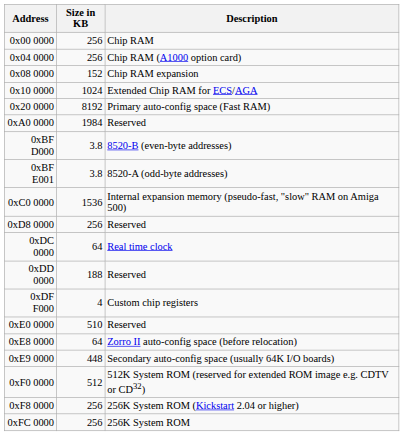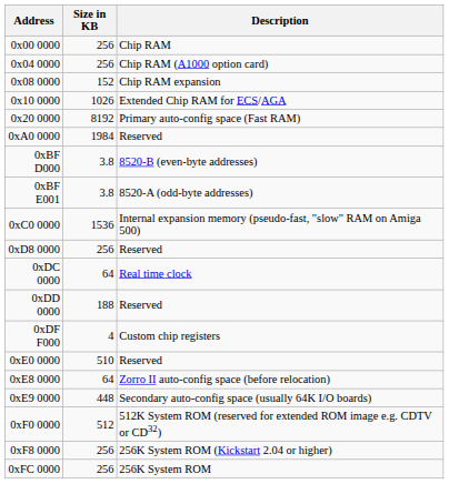 <table class="wikitable">
 <tr>
 <th>Address</th>
 <th>Size in KB</th>
 <th>Description</th>
 </tr>
 <tr>
 <td align="right">0x00 0000 </td>
 <td align="right">256</td>
 <td>Chip RAM</td>
 </tr>
 <tr>
 <td align="right">0x04 0000 </td>
 <td align="right">256</td>
 <td>Chip RAM (<a href='#'>A1000</a> option card)</td>
 </tr>
 <tr>
 <td align="right">0x08 0000 </td>
 <td align="right">152</td>
 <td>Chip RAM expansion</td>
 </tr>
 <tr>
 <td align="right">0x10 0000 </td>
-<td align="right">1024</td>
+<td align="right">1026</td>
 <td>Extended Chip RAM for <a href='#'>ECS</a>/<a href='#'>AGA</a></td>
 </tr>
 <tr>
 <td align="right">0x20 0000 </td>
 <td align="right">8192</td>
 <td>Primary auto-config space (Fast RAM)</td>
 </tr>
 <tr>
 <td align="right">0xA0 0000 </td>
 <td align="right">1984</td>
 <td>Reserved</td>
 </tr>
 <tr>
 <td align="right">0xBF D000 </td>
 <td align="right">3.8</td>
 <td><a href='#'>8520-B</a> (even-byte addresses)</td>
 </tr>
 <tr>
 <td align="right">0xBF E001 </td>
 <td align="right">3.8</td>
 <td>8520-A (odd-byte addresses)</td>
 </tr>
 <tr>
 <td align="right">0xC0 0000 </td>
 <td align="right">1536</td>
 <td>Internal expansion memory (pseudo-fast, "slow" RAM on Amiga 500)</td>
 </tr>
 <tr>
 <td align="right">0xD8 0000 </td>
 <td align="right">256</td>
 <td>Reserved</td>
 </tr>
 <tr>
 <td align="right">0xDC 0000 </td>
 <td align="right">64</td>
 <td><a href='#'>Real time clock</a></td>
 </tr>
 <tr>
 <td align="right">0xDD 0000 </td>
 <td align="right">188</td>
 <td>Reserved</td>
 </tr>
 <tr>
 <td align="right">0xDF F000 </td>
 <td align="right">4</td>
 <td>Custom chip registers</td>
 </tr>
 <tr>
 <td align="right">0xE0 0000 </td>
 <td align="right">510</td>
 <td>Reserved</td>
 </tr>
 <tr>
 <td align="right">0xE8 0000 </td>
 <td align="right">64</td>
 <td><a href='#'>Zorro II</a> auto-config space (before relocation)</td>
 </tr>
 <tr>
 <td align="right">0xE9 0000 </td>
 <td align="right">448</td>
 <td>Secondary auto-config space (usually 64K I/O boards)</td>
 </tr>
 <tr>
 <td align="right">0xF0 0000 </td>
 <td align="right">512</td>
 <td>512K System ROM (reserved for extended ROM image e.g. CDTV or CD<sup>32</sup>)</td>
 </tr>
 <tr>
 <td align="right">0xF8 0000 </td>
 <td align="right">256</td>
 <td>256K System ROM (<a href='#'>Kickstart</a> 2.04 or higher)</td>
 </tr>
 <tr>
 <td align="right">0xFC 0000 </td>
 <td align="right">256</td>
 <td>256K System ROM</td>
 </tr>
 </table>
